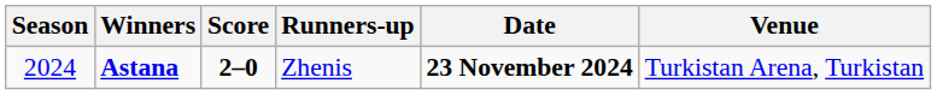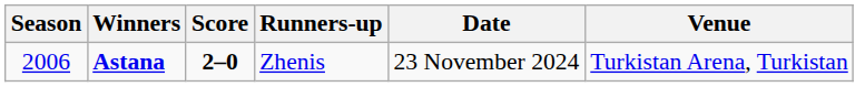 <table class="wikitable sortable plainrowheaders">
 <tr>
 <th scope=col>Season</th>
 <th scope=col>Winners</th>
 <th scope=col>Score</th>
 <th scope=col>Runners-up</th>
 <th scope=col>Date</th>
 <th scope=col>Venue</th>
 </tr>
 <tr>
-<td align=center><a href='#'>2024</a></td>
+<td align=center><a href='#'>2006</a></td>
 <td><strong><a href='#'>Astana</a></strong></td>
 <td align=center><strong>2–0</strong></td>
 <td><a href='#'>Zhenis</a></td>
-<td><strong>23 November 2024</strong></td>
+<td>23 November 2024</td>
 <td rowspan=3><a href='#'>Turkistan Arena</a>, <a href='#'>Turkistan</a></td>
 </tr>
 </table>
